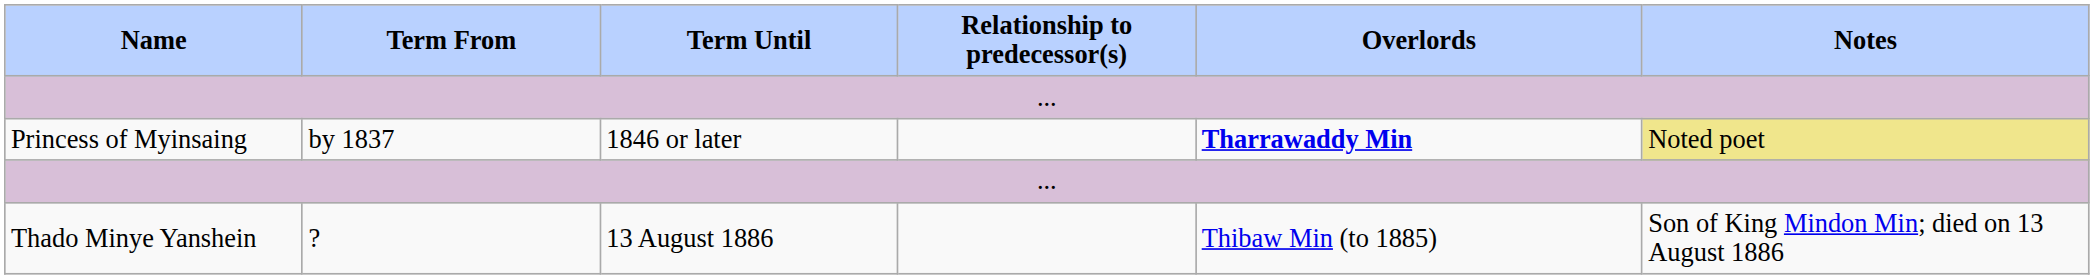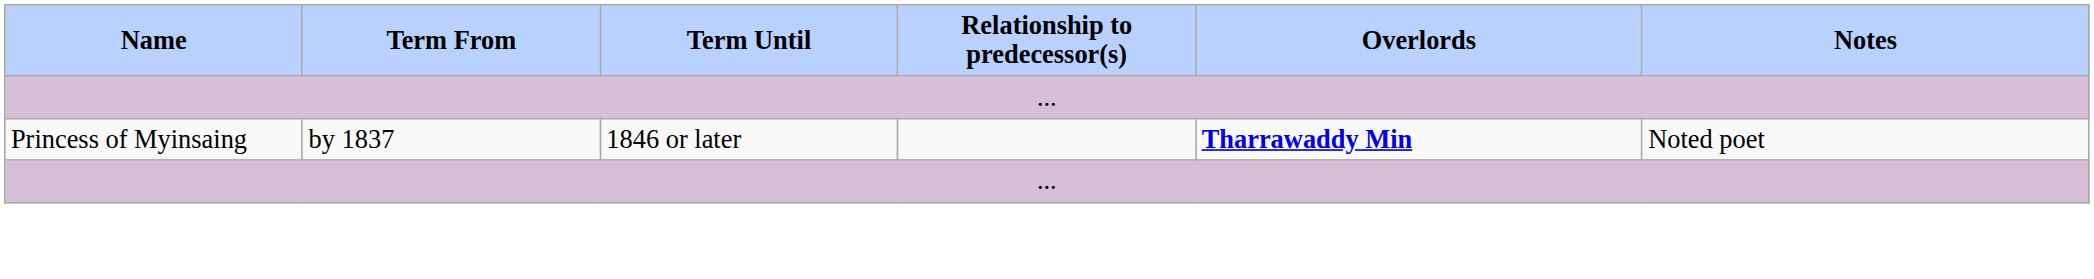 <table width=100% class="wikitable">
 <tr>
 <th style="background-color:#B9D1FF" width=10%>Name</th>
 <th style="background-color:#B9D1FF" width=10%>Term From</th>
 <th style="background-color:#B9D1FF" width=10%>Term Until</th>
 <th style="background-color:#B9D1FF" width=10%>Relationship to predecessor(s)</th>
 <th style="background-color:#B9D1FF" width=15%>Overlords</th>
 <th style="background-color:#B9D1FF" width=15%>Notes</th>
 </tr>
 <tr>
 <td align="center" colspan=6 style="background-color:#D8BFD8">...</td>
 </tr>
 <tr>
 <td>Princess of Myinsaing</td>
 <td>by 1837</td>
 <td>1846 or later</td>
 <td></td>
 <td><strong><a href='#'>Tharrawaddy Min</a></strong></td>
-<td style="background: khaki;">Noted poet</td>
+<td>Noted poet</td>
 </tr>
 <tr>
 <td align="center" colspan=6 style="background-color:#D8BFD8">...</td>
 </tr>
-<tr>
-<td>Thado Minye Yanshein</td>
-<td>?</td>
-<td>13 August 1886</td>
-<td></td>
-<td><a href='#'>Thibaw Min</a> (to 1885)</td>
-<td>Son of King <a href='#'>Mindon Min</a>; died on 13 August 1886</td>
-</tr>
 </table>
